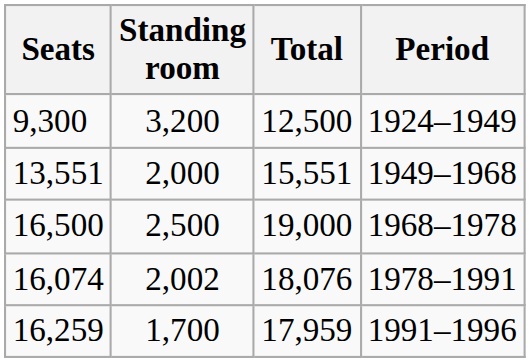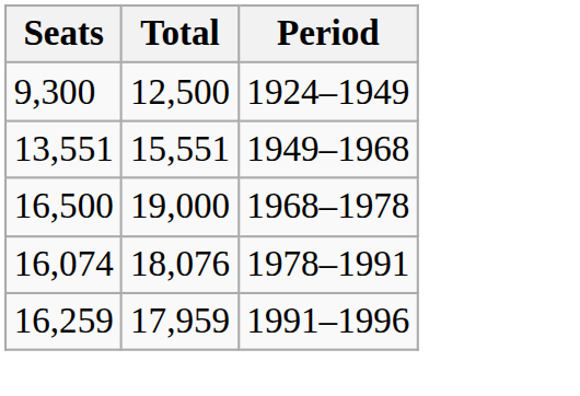 <table class=wikitable>
 <tr>
 <th>Seats</th>
-<th>Standing<br>room</th>
 <th>Total</th>
 <th>Period</th>
 </tr>
 <tr>
 <td>9,300</td>
-<td align=center>3,200</td>
 <td>12,500</td>
 <td>1924–1949</td>
 </tr>
 <tr>
 <td>13,551</td>
-<td align=center>2,000</td>
 <td>15,551</td>
 <td>1949–1968</td>
 </tr>
 <tr>
 <td>16,500</td>
-<td align=center>2,500</td>
 <td>19,000</td>
 <td>1968–1978</td>
 </tr>
 <tr>
 <td>16,074</td>
-<td align=center>2,002</td>
 <td>18,076</td>
 <td>1978–1991</td>
 </tr>
 <tr>
 <td>16,259</td>
-<td align=center>1,700</td>
 <td>17,959</td>
 <td>1991–1996</td>
 </tr>
 </table>
